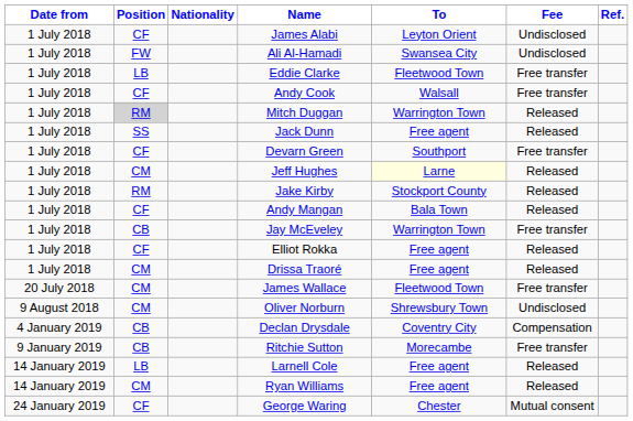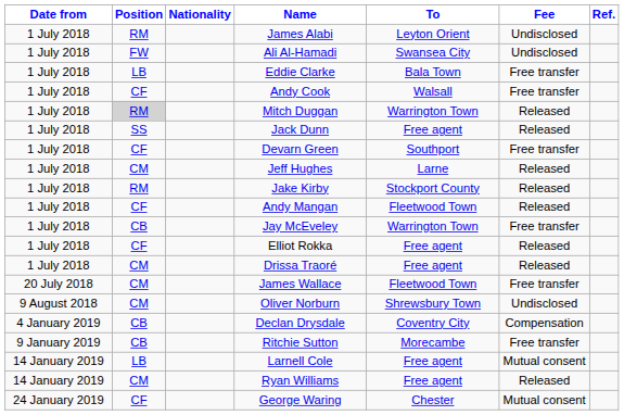 <table class="wikitable"  style="text-align:center; font-size:90%; ">
 <tr>
 <th style="background:#FFFFFF; color:#0000FF; width:120px;">Date from</th>
 <th style="background:#FFFFFF; color:#0000FF; width:50px;">Position</th>
 <th style="background:#FFFFFF; color:#0000FF; width:50px;">Nationality</th>
 <th style="background:#FFFFFF; color:#0000FF; width:150px;">Name</th>
 <th style="background:#FFFFFF; color:#0000FF; width:150px;">To</th>
 <th style="background:#FFFFFF; color:#0000FF; width:100px;">Fee</th>
 <th style="background:#FFFFFF; color:#0000FF; width:25px;">Ref.</th>
 </tr>
 <tr>
 <td>1 July 2018</td>
-<td><a href='#'>CF</a></td>
+<td><a href='#'>RM</a></td>
 <td></td>
 <td><a href='#'>James Alabi</a></td>
 <td><a href='#'>Leyton Orient</a></td>
 <td>Undisclosed</td>
 <td></td>
 </tr>
 <tr>
 <td>1 July 2018</td>
 <td><a href='#'>FW</a></td>
 <td></td>
 <td><a href='#'>Ali Al-Hamadi</a></td>
 <td> <a href='#'>Swansea City</a></td>
 <td>Undisclosed</td>
 <td></td>
 </tr>
 <tr>
 <td>1 July 2018</td>
 <td><a href='#'>LB</a></td>
 <td></td>
 <td><a href='#'>Eddie Clarke</a></td>
-<td><a href='#'>Fleetwood Town</a></td>
+<td> <a href='#'>Bala Town</a></td>
 <td>Free transfer</td>
 <td></td>
 </tr>
 <tr>
 <td>1 July 2018</td>
 <td><a href='#'>CF</a></td>
 <td></td>
 <td><a href='#'>Andy Cook</a></td>
 <td><a href='#'>Walsall</a></td>
 <td>Free transfer</td>
 <td></td>
 </tr>
 <tr>
 <td>1 July 2018</td>
 <td style="background: lightgrey;"><a href='#'>RM</a></td>
 <td></td>
 <td><a href='#'>Mitch Duggan</a></td>
 <td><a href='#'>Warrington Town</a></td>
 <td>Released</td>
 <td></td>
 </tr>
 <tr>
 <td>1 July 2018</td>
 <td><a href='#'>SS</a></td>
 <td></td>
 <td><a href='#'>Jack Dunn</a></td>
 <td><a href='#'>Free agent</a></td>
 <td>Released</td>
 <td></td>
 </tr>
 <tr>
 <td>1 July 2018</td>
 <td><a href='#'>CF</a></td>
 <td></td>
 <td><a href='#'>Devarn Green</a></td>
 <td><a href='#'>Southport</a></td>
 <td>Free transfer</td>
 <td></td>
 </tr>
 <tr>
 <td>1 July 2018</td>
 <td><a href='#'>CM</a></td>
 <td></td>
 <td><a href='#'>Jeff Hughes</a></td>
-<td style="background: lightyellow;"> <a href='#'>Larne</a></td>
+<td> <a href='#'>Larne</a></td>
 <td>Released</td>
 <td></td>
 </tr>
 <tr>
 <td>1 July 2018</td>
 <td><a href='#'>RM</a></td>
 <td></td>
 <td><a href='#'>Jake Kirby</a></td>
 <td><a href='#'>Stockport County</a></td>
 <td>Released</td>
 <td></td>
 </tr>
 <tr>
 <td>1 July 2018</td>
 <td><a href='#'>CF</a></td>
 <td></td>
 <td><a href='#'>Andy Mangan</a></td>
-<td> <a href='#'>Bala Town</a></td>
+<td><a href='#'>Fleetwood Town</a></td>
 <td>Released</td>
 <td></td>
 </tr>
 <tr>
 <td>1 July 2018</td>
 <td><a href='#'>CB</a></td>
 <td></td>
 <td><a href='#'>Jay McEveley</a></td>
 <td><a href='#'>Warrington Town</a></td>
 <td>Free transfer</td>
 <td></td>
 </tr>
 <tr>
 <td>1 July 2018</td>
 <td><a href='#'>CF</a></td>
 <td></td>
 <td>Elliot Rokka</td>
 <td><a href='#'>Free agent</a></td>
 <td>Released</td>
 <td></td>
 </tr>
 <tr>
 <td>1 July 2018</td>
 <td><a href='#'>CM</a></td>
 <td></td>
 <td><a href='#'>Drissa Traoré</a></td>
 <td><a href='#'>Free agent</a></td>
 <td>Released</td>
 <td></td>
 </tr>
 <tr>
 <td>20 July 2018</td>
 <td><a href='#'>CM</a></td>
 <td></td>
 <td><a href='#'>James Wallace</a></td>
 <td><a href='#'>Fleetwood Town</a></td>
 <td>Free transfer</td>
 <td></td>
 </tr>
 <tr>
 <td>9 August 2018</td>
 <td><a href='#'>CM</a></td>
 <td></td>
 <td><a href='#'>Oliver Norburn</a></td>
 <td><a href='#'>Shrewsbury Town</a></td>
 <td>Undisclosed</td>
 <td></td>
 </tr>
 <tr>
 <td>4 January 2019</td>
 <td><a href='#'>CB</a></td>
 <td></td>
 <td><a href='#'>Declan Drysdale</a></td>
 <td><a href='#'>Coventry City</a></td>
 <td>Compensation</td>
 <td></td>
 </tr>
 <tr>
 <td>9 January 2019</td>
 <td><a href='#'>CB</a></td>
 <td></td>
 <td><a href='#'>Ritchie Sutton</a></td>
 <td><a href='#'>Morecambe</a></td>
 <td>Free transfer</td>
 <td></td>
 </tr>
 <tr>
 <td>14 January 2019</td>
 <td><a href='#'>LB</a></td>
 <td></td>
 <td><a href='#'>Larnell Cole</a></td>
 <td><a href='#'>Free agent</a></td>
-<td>Released</td>
+<td>Mutual consent</td>
 <td></td>
 </tr>
 <tr>
 <td>14 January 2019</td>
 <td><a href='#'>CM</a></td>
 <td></td>
 <td><a href='#'>Ryan Williams</a></td>
 <td><a href='#'>Free agent</a></td>
 <td>Released</td>
 <td></td>
 </tr>
 <tr>
 <td>24 January 2019</td>
 <td><a href='#'>CF</a></td>
 <td></td>
 <td><a href='#'>George Waring</a></td>
 <td><a href='#'>Chester</a></td>
 <td>Mutual consent</td>
 <td></td>
 </tr>
 </table>
